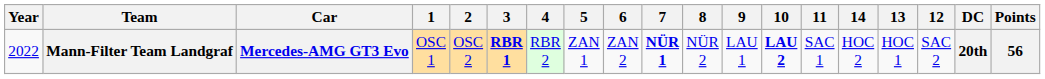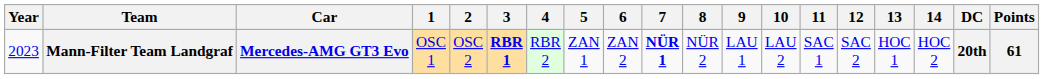 <table class="wikitable" style="text-align:center; font-size:85%">
 <tr>
 <th>Year</th>
 <th>Team</th>
 <th>Car</th>
 <th>1</th>
 <th>2</th>
 <th>3</th>
 <th>4</th>
 <th>5</th>
 <th>6</th>
 <th>7</th>
 <th>8</th>
 <th>9</th>
 <th>10</th>
 <th>11</th>
+<th>12</th>
+<th>13</th>
 <th>14</th>
-<th>13</th>
-<th>12</th>
 <th>DC</th>
 <th>Points</th>
 </tr>
 <tr>
-<td><a href='#'>2022</a></td>
+<td><a href='#'>2023</a></td>
 <th nowrap>Mann-Filter Team Landgraf</th>
 <th nowrap><a href='#'>Mercedes-AMG GT3 Evo</a></th>
 <td style="background:#FFDF9F;"><a href='#'>OSC<br>1</a><br></td>
 <td style="background:#FFDF9F;"><a href='#'>OSC<br>2</a><br></td>
 <td style="background:#FFDF9F;"><strong><a href='#'>RBR<br>1</a></strong><br></td>
 <td style="background:#DFFFDF;"><a href='#'>RBR<br>2</a><br></td>
 <td><a href='#'>ZAN<br>1</a></td>
 <td><a href='#'>ZAN<br>2</a></td>
 <td><strong><a href='#'>NÜR<br>1</a></strong></td>
 <td><a href='#'>NÜR<br>2</a></td>
 <td><a href='#'>LAU<br>1</a></td>
-<td><strong><a href='#'>LAU<br>2</a></strong></td>
+<td><a href='#'>LAU<br>2</a></td>
 <td><a href='#'>SAC<br>1</a></td>
+<td><a href='#'>SAC<br>2</a></td>
+<td><a href='#'>HOC<br>1</a></td>
 <td><a href='#'>HOC<br>2</a></td>
-<td><a href='#'>HOC<br>1</a></td>
-<td><a href='#'>SAC<br>2</a></td>
 <th>20th</th>
-<th>56</th>
+<th>61</th>
 </tr>
 </table>
